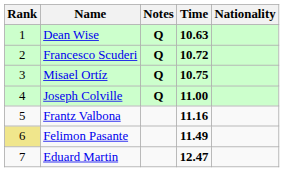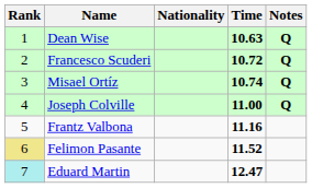 <table class="wikitable sortable" style="text-align:center">
 <tr>
 <th>Rank</th>
 <th>Name</th>
+<th>Nationality</th>
+<th>Time</th>
 <th>Notes</th>
-<th>Time</th>
-<th>Nationality</th>
 </tr>
 <tr bgcolor=ccffcc>
 <td>1</td>
 <td align=left><a href='#'>Dean Wise</a></td>
+<td align=left></td>
+<td><strong>10.63</strong></td>
 <td><strong>Q</strong></td>
-<td><strong>10.63</strong></td>
-<td align=left></td>
 </tr>
 <tr bgcolor=ccffcc>
 <td>2</td>
 <td align=left><a href='#'>Francesco Scuderi</a></td>
+<td align=left></td>
+<td><strong>10.72</strong></td>
 <td><strong>Q</strong></td>
-<td><strong>10.72</strong></td>
-<td align=left></td>
 </tr>
 <tr bgcolor=ccffcc>
 <td>3</td>
 <td align=left><a href='#'>Misael Ortíz</a></td>
+<td align=left></td>
+<td><strong>10.74</strong></td>
 <td><strong>Q</strong></td>
-<td><strong>10.75</strong></td>
-<td align=left></td>
 </tr>
 <tr bgcolor=ccffcc>
 <td>4</td>
 <td align=left><a href='#'>Joseph Colville</a></td>
+<td align=left></td>
+<td><strong>11.00</strong></td>
 <td><strong>Q</strong></td>
-<td><strong>11.00</strong></td>
-<td align=left></td>
 </tr>
 <tr>
 <td>5</td>
 <td align=left><a href='#'>Frantz Valbona</a></td>
+<td align=left></td>
+<td><strong>11.16</strong></td>
 <td></td>
-<td><strong>11.16</strong></td>
-<td align=left></td>
 </tr>
 <tr>
 <td style="background: khaki;">6</td>
 <td align=left><a href='#'>Felimon Pasante</a></td>
+<td align=left></td>
+<td><strong>11.52</strong></td>
 <td></td>
-<td><strong>11.49</strong></td>
-<td align=left></td>
 </tr>
 <tr>
-<td>7</td>
+<td style="background: paleturquoise;">7</td>
 <td align=left><a href='#'>Eduard Martin</a></td>
+<td align=left></td>
+<td><strong>12.47</strong></td>
 <td></td>
-<td><strong>12.47</strong></td>
-<td align=left></td>
 </tr>
 </table>
